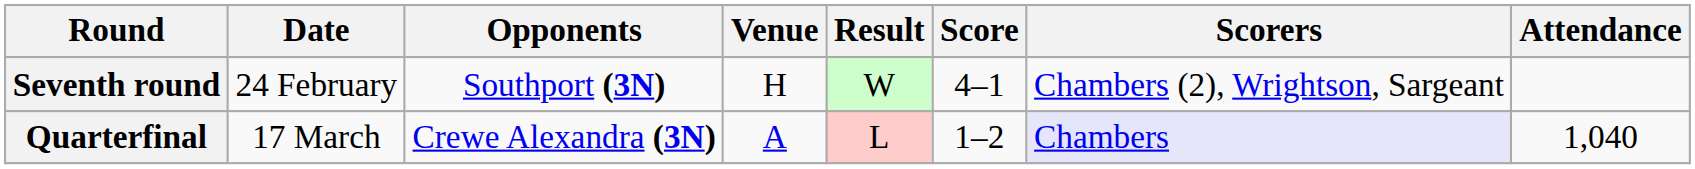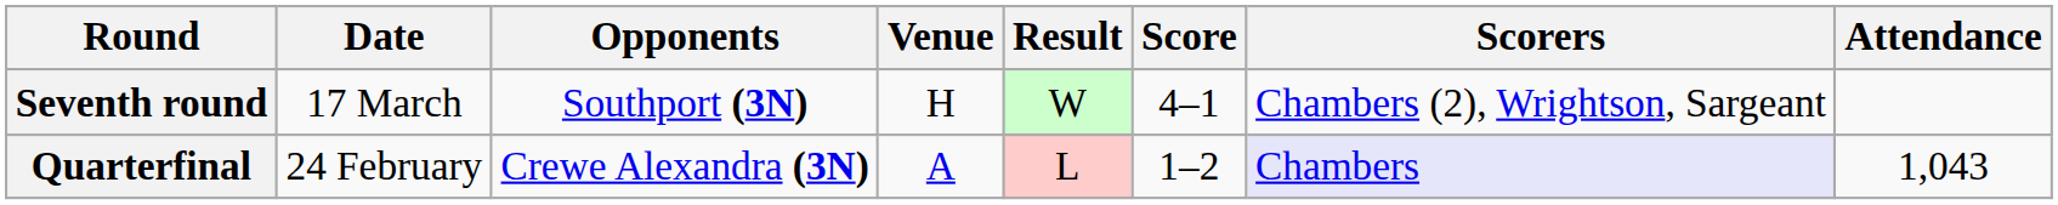 <table class="wikitable" style="text-align:center">
 <tr>
 <th>Round</th>
 <th>Date</th>
 <th>Opponents</th>
 <th>Venue</th>
 <th>Result</th>
 <th>Score</th>
 <th>Scorers</th>
 <th>Attendance</th>
 </tr>
 <tr>
 <th>Seventh round</th>
-<td>24 February</td>
+<td>17 March</td>
 <td><a href='#'>Southport</a> <strong>(<a href='#'>3N</a>)</strong></td>
 <td>H</td>
 <td style="background-color:#CCFFCC">W</td>
 <td>4–1</td>
 <td align="left"><a href='#'>Chambers</a> (2), <a href='#'>Wrightson</a>, Sargeant</td>
 <td></td>
 </tr>
 <tr>
 <th>Quarterfinal</th>
-<td>17 March</td>
+<td>24 February</td>
 <td><a href='#'>Crewe Alexandra</a> <strong>(<a href='#'>3N</a>)</strong></td>
 <td><a href='#'>A</a></td>
 <td style="background-color:#FFCCCC">L</td>
 <td>1–2</td>
 <td align="left" style="background: lavender;"><a href='#'>Chambers</a></td>
-<td>1,040</td>
+<td>1,043</td>
 </tr>
 </table>
